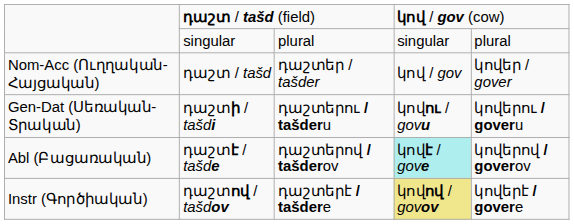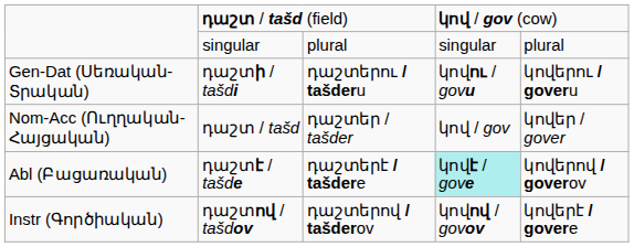 <table class="wikitable">
 <tr>
 <td rowspan="2"> </td>
 <td colspan="2"><strong>դաշտ</strong> / <strong><em>tašd</em></strong> (field)</td>
 <td colspan="2"><strong>կով</strong> / <strong><em>gov</em></strong> (cow)</td>
 </tr>
 <tr>
 <td>singular</td>
 <td>plural</td>
 <td>singular</td>
 <td>plural</td>
 </tr>
 <tr>
+<td>Gen-Dat (Սեռական-Տրական)</td>
+<td>դաշտ<strong>ի</strong> / <em>tašd<strong>i<strong><em></td>
+<td>դաշտեր</strong>ու<strong> / </em>tašder</strong>u</em></strong></td>
+<td>կով<strong>ու</strong> / <em>gov<strong>u<strong><em></td>
+<td>կովեր</strong>ու<strong> / </em>gover</strong>u</em></strong></td>
+</tr>
+<tr>
 <td>Nom-Acc (Ուղղական-Հայցական)</td>
 <td>դաշտ / <em>tašd</em></td>
 <td>դաշտեր / <em>tašder</em></td>
 <td>կով / <em>gov</em></td>
 <td>կովեր / <em>gover</em></td>
 </tr>
 <tr>
-<td>Gen-Dat (Սեռական-Տրական)</td>
-<td>դաշտ<strong>ի</strong> / <em>tašd<strong>i<strong><em></td>
-<td>դաշտեր</strong>ու<strong> / </em>tašder</strong>u</em></strong></td>
-<td>կով<strong>ու</strong> / <em>gov<strong>u<strong><em></td>
-<td>կովեր</strong>ու<strong> / </em>gover</strong>u</em></strong></td>
-</tr>
-<tr>
 <td>Abl (Բացառական)</td>
 <td>դաշտ<strong>է</strong> / <em>tašd<strong>e<strong><em></td>
-<td>դաշտեր</strong>ով<strong> / </em>tašder</strong>ov</em></strong></td>
+<td>դաշտեր</strong>է<strong> / </em>tašder</strong>e</em></strong></td>
 <td style="background: paleturquoise;">կով<strong>է</strong> / <em>gov<strong>e<strong><em></td>
 <td>կովեր</strong>ով<strong> / </em>gover</strong>ov</em></strong></td>
 </tr>
 <tr>
 <td>Instr (Գործիական)</td>
 <td>դաշտ<strong>ով</strong> / <em>tašd<strong>ov<strong><em></td>
-<td>դաշտեր</strong>է<strong> / </em>tašder</strong>e</em></strong></td>
-<td style="background: khaki;">կով<strong>ով</strong> / <em>gov<strong>ov<strong><em></td>
+<td>դաշտեր</strong>ով<strong> / </em>tašder</strong>ov</em></strong></td>
+<td>կով<strong>ով</strong> / <em>gov<strong>ov<strong><em></td>
 <td>կովեր</strong>է<strong> / </em>gover</strong>e</em></strong></td>
 </tr>
 </table>
